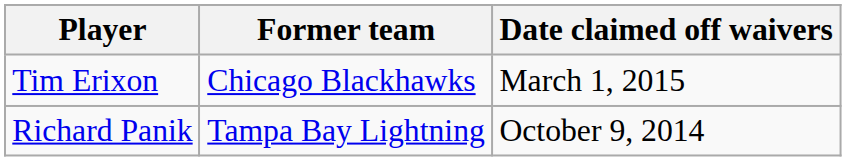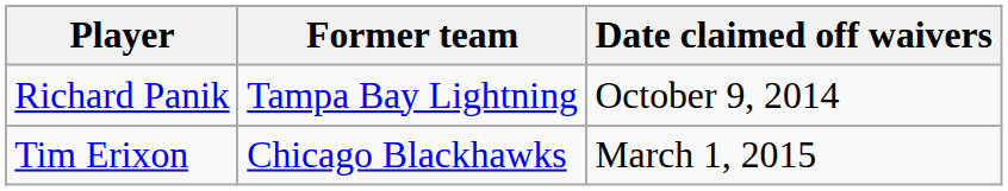 <table class="wikitable">
 <tr>
 <th>Player</th>
 <th>Former team</th>
 <th>Date claimed off waivers</th>
 </tr>
 <tr>
+<td><a href='#'>Richard Panik</a></td>
+<td><a href='#'>Tampa Bay Lightning</a></td>
+<td>October 9, 2014</td>
+</tr>
+<tr>
 <td><a href='#'>Tim Erixon</a></td>
 <td><a href='#'>Chicago Blackhawks</a></td>
 <td>March 1, 2015</td>
 </tr>
-<tr>
-<td><a href='#'>Richard Panik</a></td>
-<td><a href='#'>Tampa Bay Lightning</a></td>
-<td>October 9, 2014</td>
-</tr>
 </table>
